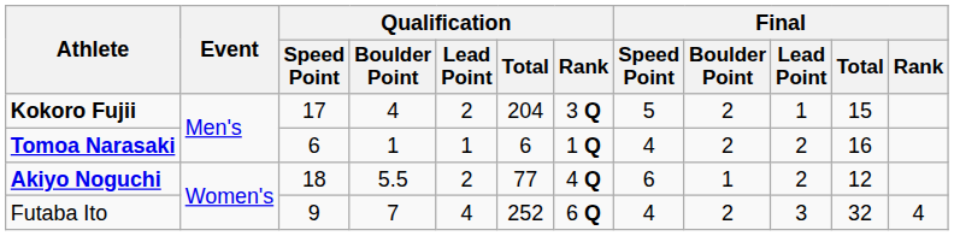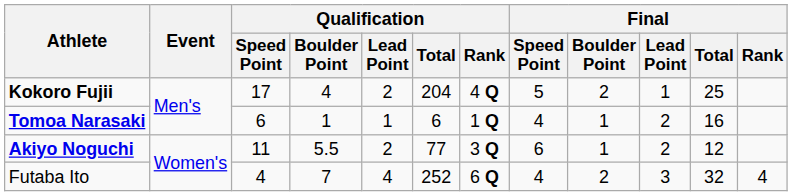 <table class=wikitable style="font-size:90%; text-align:center;">
 <tr>
 <th rowspan="2">Athlete</th>
 <th rowspan="2">Event</th>
 <th colspan=5>Qualification</th>
 <th colspan=5>Final</th>
 </tr>
 <tr style="font-size:95%">
 <th>Speed<br>Point</th>
 <th>Boulder<br>Point</th>
 <th>Lead<br>Point</th>
 <th>Total</th>
 <th>Rank</th>
 <th>Speed<br>Point</th>
 <th>Boulder<br>Point</th>
 <th>Lead<br>Point</th>
 <th>Total</th>
 <th>Rank</th>
 </tr>
 <tr>
 <td style="text-align:left"><strong>Kokoro Fujii</strong></td>
 <td style="text-align:left" rowspan=2><a href='#'>Men's</a></td>
 <td>17</td>
 <td>4</td>
 <td>2</td>
 <td>204</td>
-<td>3 <strong>Q</strong></td>
+<td>4 <strong>Q</strong></td>
 <td>5</td>
 <td>2</td>
 <td>1</td>
-<td>15</td>
+<td>25</td>
 <td></td>
 </tr>
 <tr>
 <td style="text-align:left"><strong><a href='#'>Tomoa Narasaki</a></strong></td>
 <td>6</td>
 <td>1</td>
 <td>1</td>
 <td>6</td>
 <td>1 <strong>Q</strong></td>
 <td>4</td>
-<td>2</td>
+<td>1</td>
 <td>2</td>
 <td>16</td>
 <td></td>
 </tr>
 <tr>
 <td style="text-align:left"><strong><a href='#'>Akiyo Noguchi</a></strong></td>
 <td style="text-align:left" rowspan=2><a href='#'>Women's</a></td>
-<td>18</td>
+<td>11</td>
 <td>5.5</td>
 <td>2</td>
 <td>77</td>
-<td>4 <strong>Q</strong></td>
+<td>3 <strong>Q</strong></td>
 <td>6</td>
 <td>1</td>
 <td>2</td>
 <td>12</td>
 <td></td>
 </tr>
 <tr>
 <td style="text-align:left">Futaba Ito</td>
-<td>9</td>
+<td>4</td>
 <td>7</td>
 <td>4</td>
 <td>252</td>
 <td>6 <strong>Q</strong></td>
 <td>4</td>
 <td>2</td>
 <td>3</td>
 <td>32</td>
 <td>4</td>
 </tr>
 </table>
